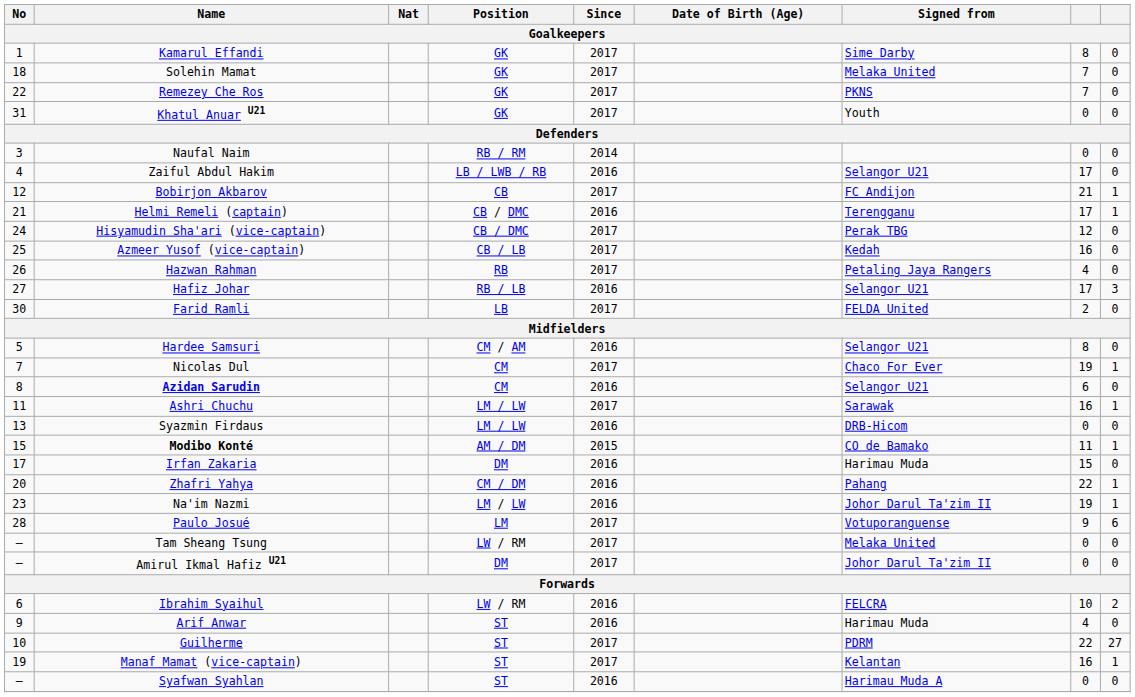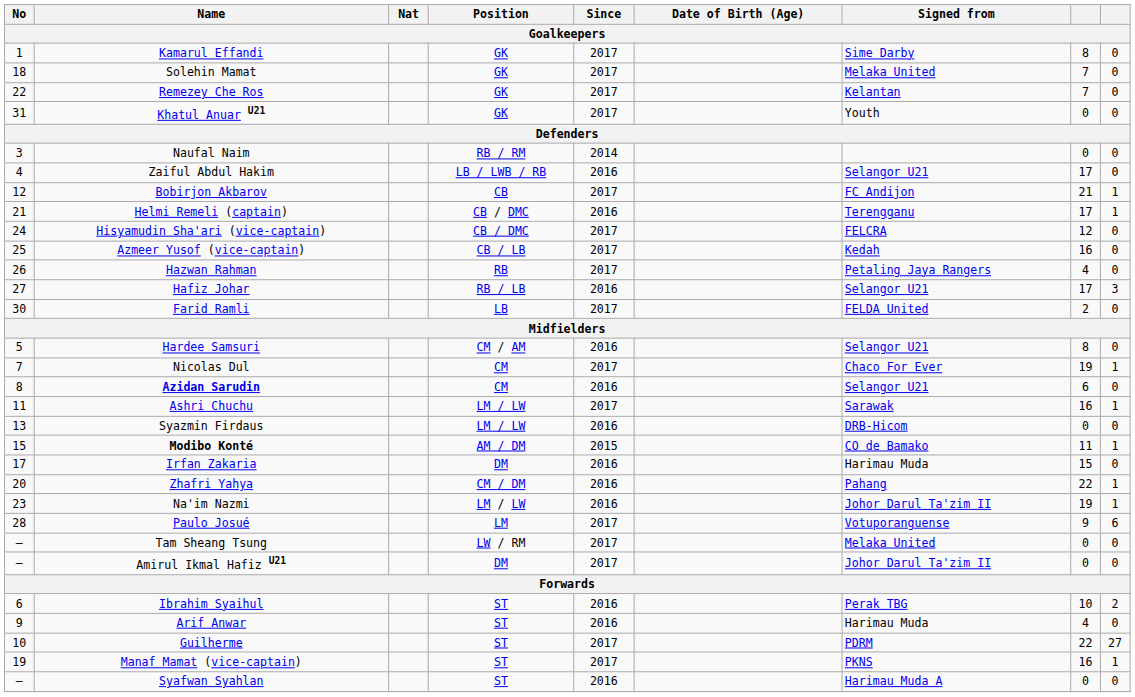 <table class="wikitable sortable"  style="text-align:center; font-size:90%; width:90%;">
 <tr>
 <th style="background:; color:; text-align:center;">No</th>
 <th style="background:; color:; text-align:center;">Name</th>
 <th style="background:; color:; text-align:center;">Nat</th>
 <th style="background:; color:; text-align:center;">Position</th>
 <th style="background:; color:; text-align:center;">Since</th>
 <th style="background:; color:; text-align:center;">Date of Birth (Age)</th>
 <th style="background:; color:; text-align:center;">Signed from</th>
 <th style="background:; color:; text-align:center;"></th>
 <th style="background:; color:; text-align:center;"></th>
 </tr>
 <tr>
 <th colspan=11  style="background:; color:; text-align:center;">Goalkeepers</th>
 </tr>
 <tr>
 <td>1</td>
 <td><a href='#'>Kamarul Effandi</a></td>
 <td></td>
 <td><a href='#'>GK</a></td>
 <td>2017</td>
 <td></td>
 <td align="left"> <a href='#'>Sime Darby</a></td>
 <td>8</td>
 <td>0</td>
 </tr>
 <tr>
 <td>18</td>
 <td>Solehin Mamat</td>
 <td></td>
 <td><a href='#'>GK</a></td>
 <td>2017</td>
 <td></td>
 <td align="left"> <a href='#'>Melaka United</a></td>
 <td>7</td>
 <td>0</td>
 </tr>
 <tr>
 <td>22</td>
 <td><a href='#'>Remezey Che Ros</a></td>
 <td></td>
 <td><a href='#'>GK</a></td>
 <td>2017</td>
 <td></td>
-<td align="left"> <a href='#'>PKNS</a></td>
+<td align="left"> <a href='#'>Kelantan</a></td>
 <td>7</td>
 <td>0</td>
 </tr>
 <tr>
 <td>31</td>
 <td><a href='#'>Khatul Anuar</a> <sup><strong>U21</strong></sup></td>
 <td></td>
 <td><a href='#'>GK</a></td>
 <td>2017</td>
 <td></td>
 <td align="left">Youth</td>
 <td>0</td>
 <td>0</td>
 </tr>
 <tr>
 <th colspan=11  style="background:; color:; text-align:center;">Defenders</th>
 </tr>
 <tr>
 <td>3</td>
 <td>Naufal Naim</td>
 <td></td>
 <td><a href='#'>RB / RM</a></td>
 <td>2014</td>
 <td></td>
 <td align="left"></td>
 <td>0</td>
 <td>0</td>
 </tr>
 <tr>
 <td>4</td>
 <td>Zaiful Abdul Hakim</td>
 <td></td>
 <td><a href='#'>LB / LWB / RB</a></td>
 <td>2016</td>
 <td></td>
 <td align="left"> <a href='#'>Selangor U21</a></td>
 <td>17</td>
 <td>0</td>
 </tr>
 <tr>
 <td>12</td>
 <td><a href='#'>Bobirjon Akbarov</a></td>
 <td></td>
 <td><a href='#'>CB</a></td>
 <td>2017</td>
 <td></td>
 <td align="left"> <a href='#'>FC Andijon</a></td>
 <td>21</td>
 <td>1</td>
 </tr>
 <tr>
 <td>21</td>
 <td><a href='#'>Helmi Remeli</a> (<a href='#'>captain</a>)</td>
 <td></td>
 <td><a href='#'>CB</a> / <a href='#'>DMC</a></td>
 <td>2016</td>
 <td></td>
 <td align="left"> <a href='#'>Terengganu</a></td>
 <td>17</td>
 <td>1</td>
 </tr>
 <tr>
 <td>24</td>
 <td><a href='#'>Hisyamudin Sha'ari</a> (<a href='#'>vice-captain</a>)</td>
 <td></td>
 <td><a href='#'>CB / DMC</a></td>
 <td>2017</td>
 <td></td>
-<td align="left"> <a href='#'>Perak TBG</a></td>
+<td align="left"> <a href='#'>FELCRA</a></td>
 <td>12</td>
 <td>0</td>
 </tr>
 <tr>
 <td>25</td>
 <td><a href='#'>Azmeer Yusof</a> (<a href='#'>vice-captain</a>)</td>
 <td></td>
 <td><a href='#'>CB / LB</a></td>
 <td>2017</td>
 <td></td>
 <td align="left"> <a href='#'>Kedah</a></td>
 <td>16</td>
 <td>0</td>
 </tr>
 <tr>
 <td>26</td>
 <td><a href='#'>Hazwan Rahman</a></td>
 <td></td>
 <td><a href='#'>RB</a></td>
 <td>2017</td>
 <td></td>
 <td align="left"> <a href='#'>Petaling Jaya Rangers</a></td>
 <td>4</td>
 <td>0</td>
 </tr>
 <tr>
 <td>27</td>
 <td><a href='#'>Hafiz Johar</a></td>
 <td></td>
 <td><a href='#'>RB / LB</a></td>
 <td>2016</td>
 <td></td>
 <td align="left"> <a href='#'>Selangor U21</a></td>
 <td>17</td>
 <td>3</td>
 </tr>
 <tr>
 <td>30</td>
 <td><a href='#'>Farid Ramli</a></td>
 <td></td>
 <td><a href='#'>LB</a></td>
 <td>2017</td>
 <td></td>
 <td align="left"> <a href='#'>FELDA United</a></td>
 <td>2</td>
 <td>0</td>
 </tr>
 <tr>
 <th colspan=11  style="background:; color:; text-align:center;">Midfielders</th>
 </tr>
 <tr>
 <td>5</td>
 <td><a href='#'>Hardee Samsuri</a></td>
 <td></td>
 <td><a href='#'>CM</a> / <a href='#'>AM</a></td>
 <td>2016</td>
 <td></td>
 <td align="left"> <a href='#'>Selangor U21</a></td>
 <td>8</td>
 <td>0</td>
 </tr>
 <tr>
 <td>7</td>
 <td>Nicolas Dul</td>
 <td></td>
 <td><a href='#'>CM</a></td>
 <td>2017</td>
 <td></td>
 <td align="left"> <a href='#'>Chaco For Ever</a></td>
 <td>19</td>
 <td>1</td>
 </tr>
 <tr>
 <td>8</td>
 <td><strong><a href='#'>Azidan Sarudin</a></strong></td>
 <td></td>
 <td><a href='#'>CM</a></td>
 <td>2016</td>
 <td></td>
 <td align="left"> <a href='#'>Selangor U21</a></td>
 <td>6</td>
 <td>0</td>
 </tr>
 <tr>
 <td>11</td>
 <td><a href='#'>Ashri Chuchu</a></td>
 <td></td>
 <td><a href='#'>LM / LW</a></td>
 <td>2017</td>
 <td></td>
 <td align="left"> <a href='#'>Sarawak</a></td>
 <td>16</td>
 <td>1</td>
 </tr>
 <tr>
 <td>13</td>
 <td>Syazmin Firdaus</td>
 <td></td>
 <td><a href='#'>LM / LW</a></td>
 <td>2016</td>
 <td></td>
 <td align="left"> <a href='#'>DRB-Hicom</a></td>
 <td>0</td>
 <td>0</td>
 </tr>
 <tr>
 <td>15</td>
 <td><strong>Modibo Konté</strong></td>
 <td></td>
 <td><a href='#'>AM / DM</a></td>
 <td>2015</td>
 <td></td>
 <td align="left"> <a href='#'>CO de Bamako</a></td>
 <td>11</td>
 <td>1</td>
 </tr>
 <tr>
 <td>17</td>
 <td><a href='#'>Irfan Zakaria</a></td>
 <td></td>
 <td><a href='#'>DM</a></td>
 <td>2016</td>
 <td></td>
 <td align="left"> Harimau Muda</td>
 <td>15</td>
 <td>0</td>
 </tr>
 <tr>
 <td>20</td>
 <td><a href='#'>Zhafri Yahya</a></td>
 <td></td>
 <td><a href='#'>CM / DM</a></td>
 <td>2016</td>
 <td></td>
 <td align="left"> <a href='#'>Pahang</a></td>
 <td>22</td>
 <td>1</td>
 </tr>
 <tr>
 <td>23</td>
 <td>Na'im Nazmi</td>
 <td></td>
 <td><a href='#'>LM</a> / <a href='#'>LW</a></td>
 <td>2016</td>
 <td></td>
 <td align="left"> <a href='#'>Johor Darul Ta'zim II</a></td>
 <td>19</td>
 <td>1</td>
 </tr>
 <tr>
 <td>28</td>
 <td><a href='#'>Paulo Josué</a></td>
 <td></td>
 <td><a href='#'>LM</a></td>
 <td>2017</td>
 <td></td>
 <td align="left"> <a href='#'>Votuporanguense</a></td>
 <td>9</td>
 <td>6</td>
 </tr>
 <tr>
 <td>—</td>
 <td>Tam Sheang Tsung</td>
 <td></td>
 <td><a href='#'>LW</a> / RM</td>
 <td>2017</td>
 <td></td>
 <td align="left"> <a href='#'>Melaka United</a></td>
 <td>0</td>
 <td>0</td>
 </tr>
 <tr>
 <td>—</td>
 <td>Amirul Ikmal Hafiz <sup><strong>U21</strong></sup></td>
 <td></td>
 <td><a href='#'>DM</a></td>
 <td>2017</td>
 <td></td>
 <td align="left"> <a href='#'>Johor Darul Ta'zim II</a></td>
 <td>0</td>
 <td>0</td>
 </tr>
 <tr>
 <th colspan=11  style="background:; color:; text-align:center;">Forwards</th>
 </tr>
 <tr>
 <td>6</td>
 <td><a href='#'>Ibrahim Syaihul</a></td>
 <td></td>
-<td><a href='#'>LW</a> / RM</td>
+<td><a href='#'>ST</a></td>
 <td>2016</td>
 <td></td>
-<td align="left"> <a href='#'>FELCRA</a></td>
+<td align="left"> <a href='#'>Perak TBG</a></td>
 <td>10</td>
 <td>2</td>
 </tr>
 <tr>
 <td>9</td>
 <td><a href='#'>Arif Anwar</a></td>
 <td></td>
 <td><a href='#'>ST</a></td>
 <td>2016</td>
 <td></td>
 <td align="left"> Harimau Muda</td>
 <td>4</td>
 <td>0</td>
 </tr>
 <tr>
 <td>10</td>
 <td><a href='#'>Guilherme</a></td>
 <td></td>
 <td><a href='#'>ST</a></td>
 <td>2017</td>
 <td></td>
 <td align="left"> <a href='#'>PDRM</a></td>
 <td>22</td>
 <td>27</td>
 </tr>
 <tr>
 <td>19</td>
 <td><a href='#'>Manaf Mamat</a> (<a href='#'>vice-captain</a>)</td>
 <td></td>
 <td><a href='#'>ST</a></td>
 <td>2017</td>
 <td></td>
-<td align="left"> <a href='#'>Kelantan</a></td>
+<td align="left"> <a href='#'>PKNS</a></td>
 <td>16</td>
 <td>1</td>
 </tr>
 <tr>
 <td>—</td>
 <td><a href='#'>Syafwan Syahlan</a></td>
 <td></td>
 <td><a href='#'>ST</a></td>
 <td>2016</td>
 <td></td>
 <td align="left"> <a href='#'>Harimau Muda A</a></td>
 <td>0</td>
 <td>0</td>
 </tr>
 <tr>
 </tr>
 </table>
